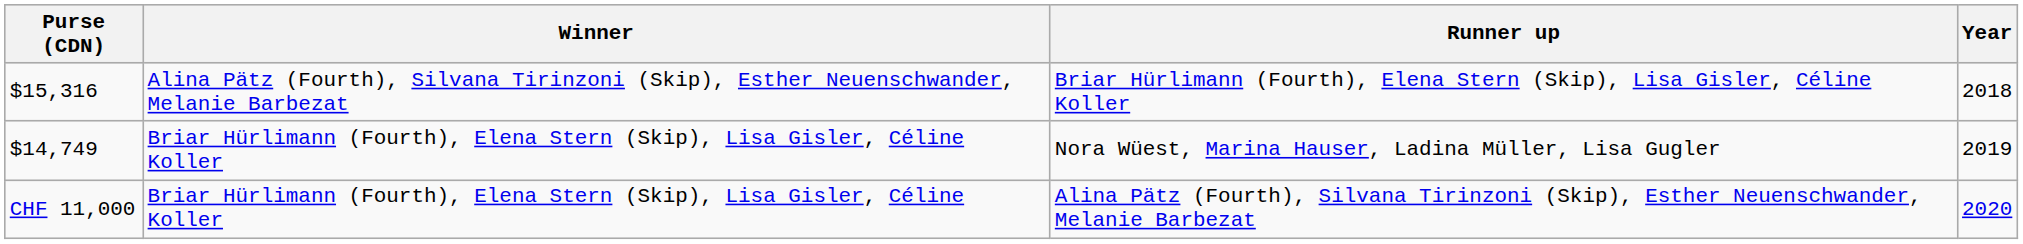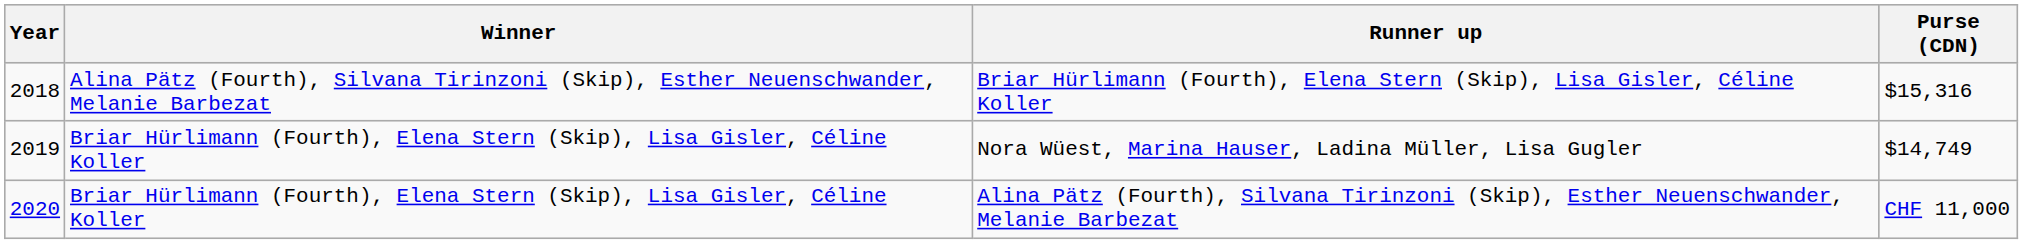 <table class="wikitable">
 <tr>
-<th scope="col">Purse (CDN)</th>
+<th scope="col">Year</th>
 <th scope="col">Winner</th>
 <th scope="col">Runner up</th>
-<th scope="col">Year</th>
+<th scope="col">Purse (CDN)</th>
 </tr>
 <tr>
-<td>$15,316</td>
+<td>2018</td>
 <td> <a href='#'>Alina Pätz</a> (Fourth), <a href='#'>Silvana Tirinzoni</a> (Skip), <a href='#'>Esther Neuenschwander</a>, <a href='#'>Melanie Barbezat</a></td>
 <td> <a href='#'>Briar Hürlimann</a> (Fourth), <a href='#'>Elena Stern</a> (Skip), <a href='#'>Lisa Gisler</a>, <a href='#'>Céline Koller</a></td>
-<td>2018</td>
+<td>$15,316</td>
 </tr>
 <tr>
-<td>$14,749</td>
+<td>2019</td>
 <td> <a href='#'>Briar Hürlimann</a> (Fourth), <a href='#'>Elena Stern</a> (Skip), <a href='#'>Lisa Gisler</a>, <a href='#'>Céline Koller</a></td>
 <td> Nora Wüest, <a href='#'>Marina Hauser</a>, Ladina Müller, Lisa Gugler</td>
-<td>2019</td>
+<td>$14,749</td>
 </tr>
 <tr>
-<td><a href='#'>CHF</a> 11,000</td>
+<td><a href='#'>2020</a></td>
 <td> <a href='#'>Briar Hürlimann</a> (Fourth), <a href='#'>Elena Stern</a> (Skip), <a href='#'>Lisa Gisler</a>, <a href='#'>Céline Koller</a></td>
 <td> <a href='#'>Alina Pätz</a> (Fourth), <a href='#'>Silvana Tirinzoni</a> (Skip), <a href='#'>Esther Neuenschwander</a>, <a href='#'>Melanie Barbezat</a></td>
-<td><a href='#'>2020</a></td>
+<td><a href='#'>CHF</a> 11,000</td>
 </tr>
 </table>
